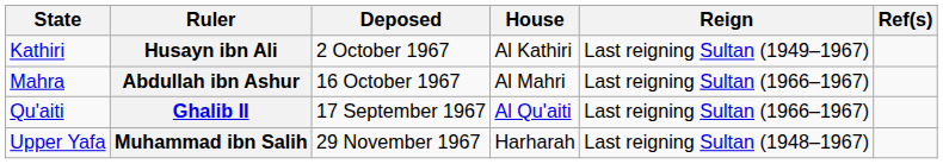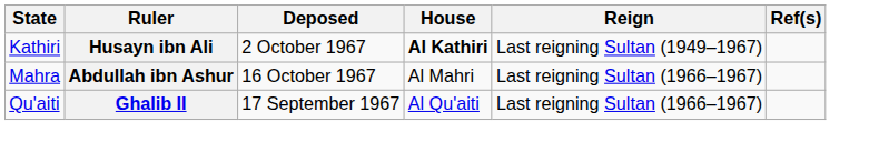 <table class="wikitable sortable">
 <tr>
 <th>State</th>
 <th>Ruler</th>
 <th>Deposed</th>
 <th>House</th>
 <th>Reign</th>
 <th>Ref(s)</th>
 </tr>
 <tr>
 <td> <a href='#'>Kathiri</a></td>
 <th scope="row">Husayn ibn Ali</th>
 <td>2 October 1967</td>
-<td>Al Kathiri</td>
+<td><strong>Al Kathiri</strong></td>
 <td>Last reigning <a href='#'>Sultan</a> (1949–1967)</td>
 <td style="text-align:center;"></td>
 </tr>
 <tr>
 <td> <a href='#'>Mahra</a></td>
 <th scope="row">Abdullah ibn Ashur</th>
 <td>16 October 1967</td>
 <td>Al Mahri</td>
 <td>Last reigning <a href='#'>Sultan</a> (1966–1967)</td>
 <td style="text-align:center;"></td>
 </tr>
 <tr>
 <td> <a href='#'>Qu'aiti</a></td>
 <th scope="row"><a href='#'>Ghalib II</a></th>
 <td>17 September 1967</td>
 <td><a href='#'>Al Qu'aiti</a></td>
 <td>Last reigning <a href='#'>Sultan</a> (1966–1967)</td>
 <td style="text-align:center;"></td>
 </tr>
-<tr>
-<td> <a href='#'>Upper Yafa</a></td>
-<th scope="row">Muhammad ibn Salih</th>
-<td>29 November 1967</td>
-<td>Harharah</td>
-<td>Last reigning <a href='#'>Sultan</a> (1948–1967)</td>
-<td style="text-align:center;"></td>
-</tr>
 </table>
